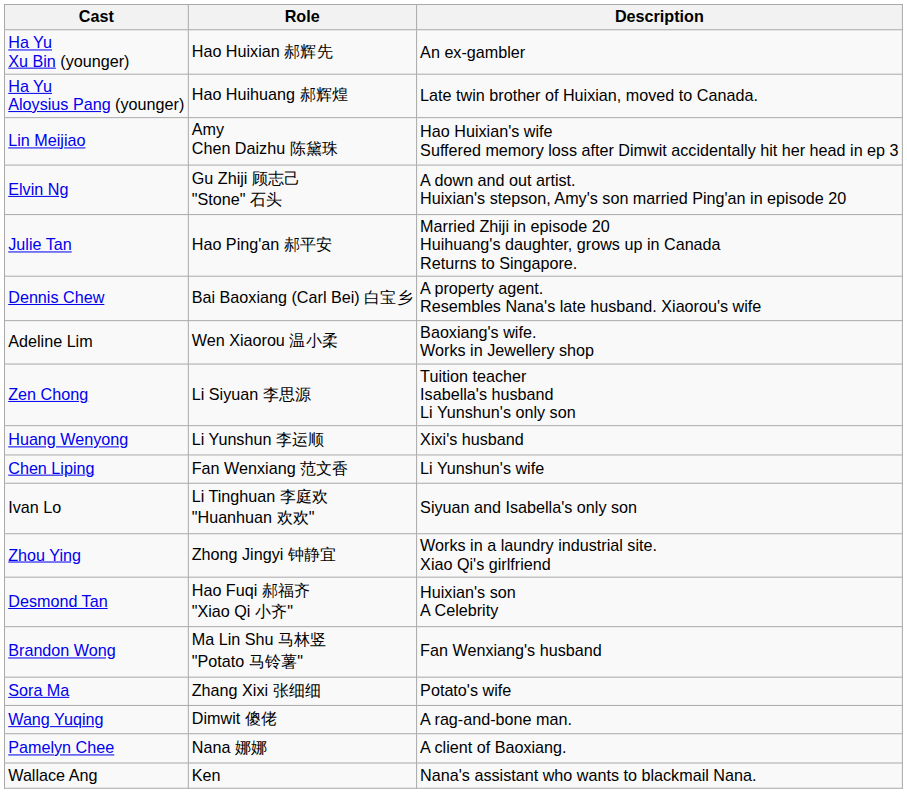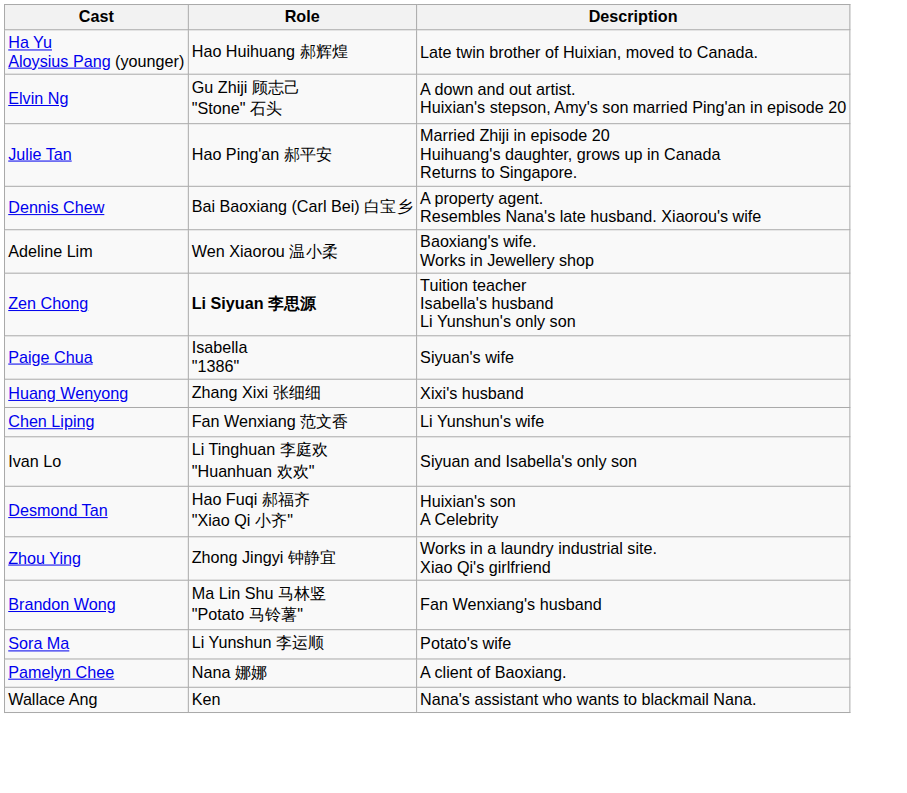 <table class="wikitable">
 <tr>
 <th>Cast</th>
 <th>Role</th>
 <th>Description</th>
 </tr>
 <tr>
-<td><a href='#'>Ha Yu</a> <br> <a href='#'>Xu Bin</a> (younger)</td>
-<td>Hao Huixian 郝辉先</td>
-<td>An ex-gambler</td>
-</tr>
-<tr>
 <td><a href='#'>Ha Yu</a> <br> <a href='#'>Aloysius Pang</a> (younger)</td>
 <td>Hao Huihuang 郝辉煌</td>
 <td>Late twin brother of Huixian, moved to Canada.</td>
-</tr>
-<tr>
-<td><a href='#'>Lin Meijiao</a></td>
-<td>Amy <br> Chen Daizhu 陈黛珠</td>
-<td>Hao Huixian's wife <br> Suffered memory loss after Dimwit accidentally hit her head in ep 3</td>
 </tr>
 <tr>
 <td><a href='#'>Elvin Ng</a></td>
 <td>Gu Zhiji 顾志己<br> "Stone" 石头</td>
 <td>A down and out artist. <br> Huixian's stepson, Amy's son married Ping'an in episode 20</td>
 </tr>
 <tr>
 <td><a href='#'>Julie Tan</a></td>
 <td>Hao Ping'an 郝平安</td>
 <td>Married Zhiji in episode 20 <br>Huihuang's daughter, grows up in Canada <br> Returns to Singapore.</td>
 </tr>
 <tr>
 <td><a href='#'>Dennis Chew</a></td>
 <td>Bai Baoxiang (Carl Bei) 白宝乡</td>
 <td>A property agent. <br> Resembles Nana's late husband. Xiaorou's wife</td>
 </tr>
 <tr>
 <td>Adeline Lim</td>
 <td>Wen Xiaorou 温小柔</td>
 <td>Baoxiang's wife. <br> Works in Jewellery shop</td>
 </tr>
 <tr>
 <td><a href='#'>Zen Chong</a></td>
-<td>Li Siyuan 李思源</td>
+<td><strong>Li Siyuan 李思源</strong></td>
 <td>Tuition teacher <br> Isabella's husband <br> Li Yunshun's only son</td>
 </tr>
 <tr>
+<td><a href='#'>Paige Chua</a></td>
+<td>Isabella <br> "1386"</td>
+<td>Siyuan's wife</td>
+</tr>
+<tr>
 <td><a href='#'>Huang Wenyong</a></td>
-<td>Li Yunshun 李运顺</td>
+<td>Zhang Xixi 张细细</td>
 <td>Xixi's husband</td>
 </tr>
 <tr>
 <td><a href='#'>Chen Liping</a></td>
 <td>Fan Wenxiang 范文香</td>
 <td>Li Yunshun's wife</td>
 </tr>
 <tr>
 <td>Ivan Lo</td>
 <td>Li Tinghuan 李庭欢 <br> "Huanhuan 欢欢"</td>
 <td>Siyuan and Isabella's only son</td>
 </tr>
 <tr>
+<td><a href='#'>Desmond Tan</a></td>
+<td>Hao Fuqi 郝福齐 <br> "Xiao Qi 小齐"</td>
+<td>Huixian's son <br> A Celebrity</td>
+</tr>
+<tr>
 <td><a href='#'>Zhou Ying</a></td>
 <td>Zhong Jingyi 钟静宜</td>
 <td>Works in a laundry industrial site. <br> Xiao Qi's girlfriend</td>
-</tr>
-<tr>
-<td><a href='#'>Desmond Tan</a></td>
-<td>Hao Fuqi 郝福齐 <br> "Xiao Qi 小齐"</td>
-<td>Huixian's son <br> A Celebrity</td>
 </tr>
 <tr>
 <td><a href='#'>Brandon Wong</a></td>
 <td>Ma Lin Shu 马林竖 <br> "Potato 马铃薯"</td>
 <td>Fan Wenxiang's husband</td>
 </tr>
 <tr>
 <td><a href='#'>Sora Ma</a></td>
-<td>Zhang Xixi 张细细</td>
+<td>Li Yunshun 李运顺</td>
 <td>Potato's wife</td>
-</tr>
-<tr>
-<td><a href='#'>Wang Yuqing</a></td>
-<td>Dimwit 傻佬</td>
-<td>A rag-and-bone man.</td>
 </tr>
 <tr>
 <td><a href='#'>Pamelyn Chee</a></td>
 <td>Nana 娜娜</td>
 <td>A client of Baoxiang.</td>
 </tr>
 <tr>
 <td>Wallace Ang</td>
 <td>Ken</td>
 <td>Nana's assistant who wants to blackmail Nana.</td>
 </tr>
 </table>
